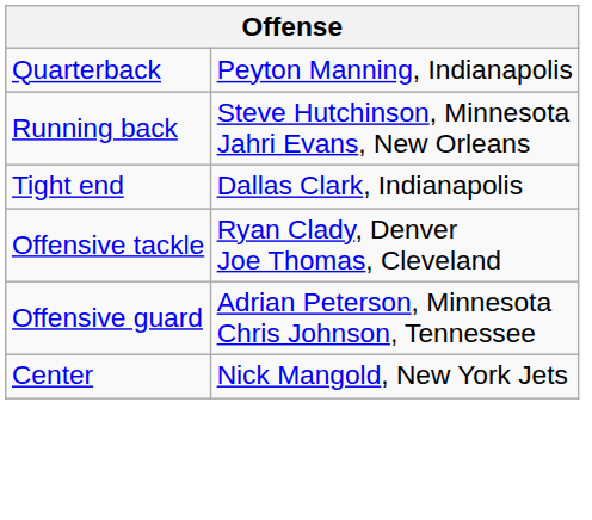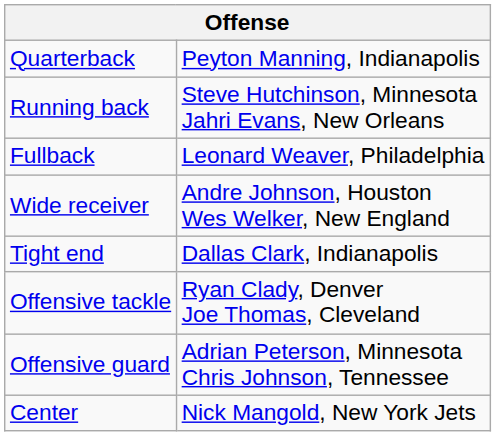 <table class="wikitable">
 <tr>
 <th colspan="2">Offense</th>
 </tr>
 <tr>
 <td><a href='#'>Quarterback</a></td>
 <td><a href='#'>Peyton Manning</a>, Indianapolis</td>
 </tr>
 <tr>
 <td><a href='#'>Running back</a></td>
 <td><a href='#'>Steve Hutchinson</a>, Minnesota<br><a href='#'>Jahri Evans</a>, New Orleans</td>
+</tr>
+<tr>
+<td><a href='#'>Fullback</a></td>
+<td><a href='#'>Leonard Weaver</a>, Philadelphia</td>
+</tr>
+<tr>
+<td><a href='#'>Wide receiver</a></td>
+<td><a href='#'>Andre Johnson</a>, Houston<br><a href='#'>Wes Welker</a>, New England</td>
 </tr>
 <tr>
 <td><a href='#'>Tight end</a></td>
 <td><a href='#'>Dallas Clark</a>, Indianapolis</td>
 </tr>
 <tr>
 <td><a href='#'>Offensive tackle</a></td>
 <td><a href='#'>Ryan Clady</a>, Denver<br><a href='#'>Joe Thomas</a>, Cleveland</td>
 </tr>
 <tr>
 <td><a href='#'>Offensive guard</a></td>
 <td><a href='#'>Adrian Peterson</a>, Minnesota<br><a href='#'>Chris Johnson</a>, Tennessee</td>
 </tr>
 <tr>
 <td><a href='#'>Center</a></td>
 <td><a href='#'>Nick Mangold</a>, New York Jets</td>
 </tr>
 </table>
